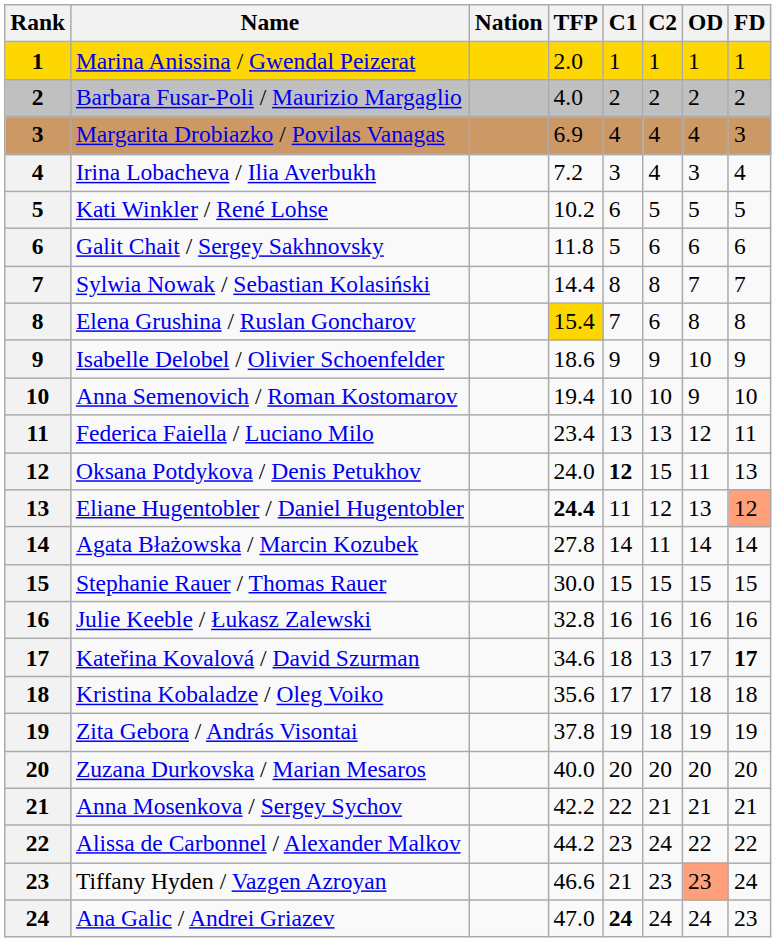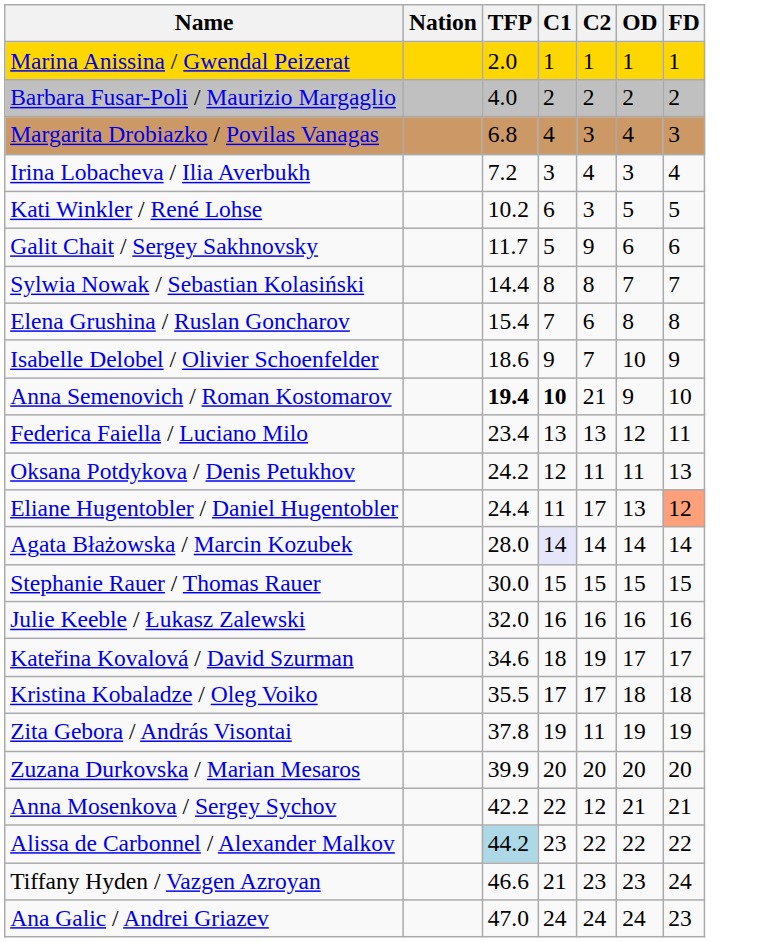 <table class="wikitable">
 <tr>
-<th>Rank</th>
 <th>Name</th>
 <th>Nation</th>
 <th>TFP</th>
 <th>C1</th>
 <th>C2</th>
 <th>OD</th>
 <th>FD</th>
 </tr>
 <tr bgcolor="gold">
-<td align="center"><strong>1</strong></td>
 <td><a href='#'>Marina Anissina</a> / <a href='#'>Gwendal Peizerat</a></td>
 <td></td>
 <td>2.0</td>
 <td>1</td>
 <td>1</td>
 <td>1</td>
 <td>1</td>
 </tr>
 <tr bgcolor="silver">
-<td align="center"><strong>2</strong></td>
 <td><a href='#'>Barbara Fusar-Poli</a> / <a href='#'>Maurizio Margaglio</a></td>
 <td></td>
 <td>4.0</td>
 <td>2</td>
 <td>2</td>
 <td>2</td>
 <td>2</td>
 </tr>
 <tr bgcolor="cc9966">
-<td align="center"><strong>3</strong></td>
 <td><a href='#'>Margarita Drobiazko</a> / <a href='#'>Povilas Vanagas</a></td>
 <td></td>
-<td>6.9</td>
+<td>6.8</td>
 <td>4</td>
-<td>4</td>
+<td>3</td>
 <td>4</td>
 <td>3</td>
 </tr>
 <tr>
-<th>4</th>
 <td><a href='#'>Irina Lobacheva</a> / <a href='#'>Ilia Averbukh</a></td>
 <td></td>
 <td>7.2</td>
 <td>3</td>
 <td>4</td>
 <td>3</td>
 <td>4</td>
 </tr>
 <tr>
-<th>5</th>
 <td><a href='#'>Kati Winkler</a> / <a href='#'>René Lohse</a></td>
 <td></td>
 <td>10.2</td>
 <td>6</td>
-<td>5</td>
+<td>3</td>
 <td>5</td>
 <td>5</td>
 </tr>
 <tr>
-<th>6</th>
 <td><a href='#'>Galit Chait</a> / <a href='#'>Sergey Sakhnovsky</a></td>
 <td></td>
-<td>11.8</td>
+<td>11.7</td>
 <td>5</td>
-<td>6</td>
+<td>9</td>
 <td>6</td>
 <td>6</td>
 </tr>
 <tr>
-<th>7</th>
 <td><a href='#'>Sylwia Nowak</a> / <a href='#'>Sebastian Kolasiński</a></td>
 <td></td>
 <td>14.4</td>
 <td>8</td>
 <td>8</td>
 <td>7</td>
 <td>7</td>
 </tr>
 <tr>
-<th>8</th>
 <td><a href='#'>Elena Grushina</a> / <a href='#'>Ruslan Goncharov</a></td>
 <td></td>
-<td style="background: gold;">15.4</td>
+<td>15.4</td>
 <td>7</td>
 <td>6</td>
 <td>8</td>
 <td>8</td>
 </tr>
 <tr>
-<th>9</th>
 <td><a href='#'>Isabelle Delobel</a> / <a href='#'>Olivier Schoenfelder</a></td>
 <td></td>
 <td>18.6</td>
 <td>9</td>
-<td>9</td>
+<td>7</td>
 <td>10</td>
 <td>9</td>
 </tr>
 <tr>
-<th>10</th>
 <td><a href='#'>Anna Semenovich</a> / <a href='#'>Roman Kostomarov</a></td>
 <td></td>
-<td>19.4</td>
-<td>10</td>
-<td>10</td>
+<td><strong>19.4</strong></td>
+<td><strong>10</strong></td>
+<td>21</td>
 <td>9</td>
 <td>10</td>
 </tr>
 <tr>
-<th>11</th>
 <td><a href='#'>Federica Faiella</a> / <a href='#'>Luciano Milo</a></td>
 <td></td>
 <td>23.4</td>
 <td>13</td>
 <td>13</td>
 <td>12</td>
 <td>11</td>
 </tr>
 <tr>
-<th>12</th>
 <td><a href='#'>Oksana Potdykova</a> / <a href='#'>Denis Petukhov</a></td>
 <td></td>
-<td>24.0</td>
-<td><strong>12</strong></td>
-<td>15</td>
+<td>24.2</td>
+<td>12</td>
+<td>11</td>
 <td>11</td>
 <td>13</td>
 </tr>
 <tr>
-<th>13</th>
 <td><a href='#'>Eliane Hugentobler</a> / <a href='#'>Daniel Hugentobler</a></td>
 <td></td>
-<td><strong>24.4</strong></td>
+<td>24.4</td>
 <td>11</td>
-<td>12</td>
+<td>17</td>
 <td>13</td>
 <td style="background: lightsalmon;">12</td>
 </tr>
 <tr>
-<th>14</th>
 <td><a href='#'>Agata Błażowska</a> / <a href='#'>Marcin Kozubek</a></td>
 <td></td>
-<td>27.8</td>
+<td>28.0</td>
+<td style="background: lavender;">14</td>
 <td>14</td>
-<td>11</td>
 <td>14</td>
 <td>14</td>
 </tr>
 <tr>
-<th>15</th>
 <td><a href='#'>Stephanie Rauer</a> / <a href='#'>Thomas Rauer</a></td>
 <td></td>
 <td>30.0</td>
 <td>15</td>
 <td>15</td>
 <td>15</td>
 <td>15</td>
 </tr>
 <tr>
-<th>16</th>
 <td><a href='#'>Julie Keeble</a> / <a href='#'>Łukasz Zalewski</a></td>
 <td></td>
-<td>32.8</td>
+<td>32.0</td>
 <td>16</td>
 <td>16</td>
 <td>16</td>
 <td>16</td>
 </tr>
 <tr>
-<th>17</th>
 <td><a href='#'>Kateřina Kovalová</a> / <a href='#'>David Szurman</a></td>
 <td></td>
 <td>34.6</td>
 <td>18</td>
-<td>13</td>
+<td>19</td>
 <td>17</td>
-<td><strong>17</strong></td>
+<td>17</td>
 </tr>
 <tr>
-<th>18</th>
 <td><a href='#'>Kristina Kobaladze</a> / <a href='#'>Oleg Voiko</a></td>
 <td></td>
-<td>35.6</td>
+<td>35.5</td>
 <td>17</td>
 <td>17</td>
 <td>18</td>
 <td>18</td>
 </tr>
 <tr>
-<th>19</th>
 <td><a href='#'>Zita Gebora</a> / <a href='#'>András Visontai</a></td>
 <td></td>
 <td>37.8</td>
 <td>19</td>
-<td>18</td>
+<td>11</td>
 <td>19</td>
 <td>19</td>
 </tr>
 <tr>
-<th>20</th>
 <td><a href='#'>Zuzana Durkovska</a> / <a href='#'>Marian Mesaros</a></td>
 <td></td>
-<td>40.0</td>
+<td>39.9</td>
 <td>20</td>
 <td>20</td>
 <td>20</td>
 <td>20</td>
 </tr>
 <tr>
-<th>21</th>
 <td><a href='#'>Anna Mosenkova</a> / <a href='#'>Sergey Sychov</a></td>
 <td></td>
 <td>42.2</td>
 <td>22</td>
-<td>21</td>
+<td>12</td>
 <td>21</td>
 <td>21</td>
 </tr>
 <tr>
-<th>22</th>
 <td><a href='#'>Alissa de Carbonnel</a> / <a href='#'>Alexander Malkov</a></td>
 <td></td>
-<td>44.2</td>
+<td style="background: lightblue;">44.2</td>
 <td>23</td>
-<td>24</td>
+<td>22</td>
 <td>22</td>
 <td>22</td>
 </tr>
 <tr>
-<th>23</th>
 <td>Tiffany Hyden / <a href='#'>Vazgen Azroyan</a></td>
 <td></td>
 <td>46.6</td>
 <td>21</td>
 <td>23</td>
-<td style="background: lightsalmon;">23</td>
+<td>23</td>
 <td>24</td>
 </tr>
 <tr>
-<th>24</th>
 <td><a href='#'>Ana Galic</a> / <a href='#'>Andrei Griazev</a></td>
 <td></td>
 <td>47.0</td>
-<td><strong>24</strong></td>
+<td>24</td>
 <td>24</td>
 <td>24</td>
 <td>23</td>
 </tr>
 </table>
